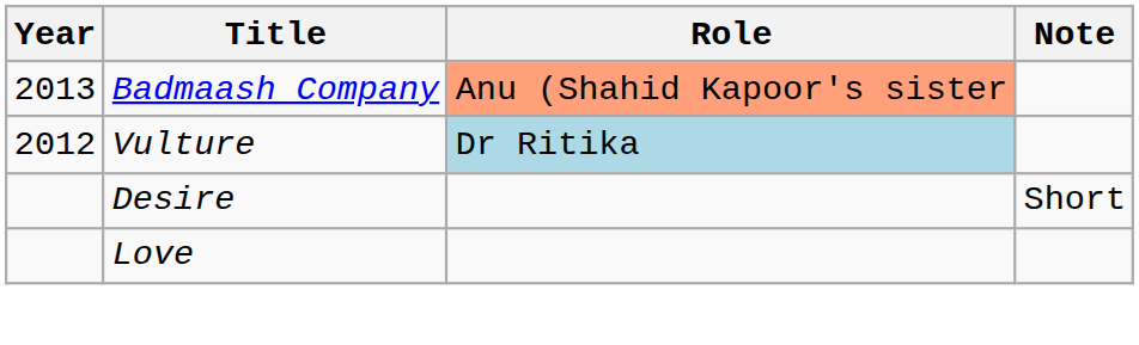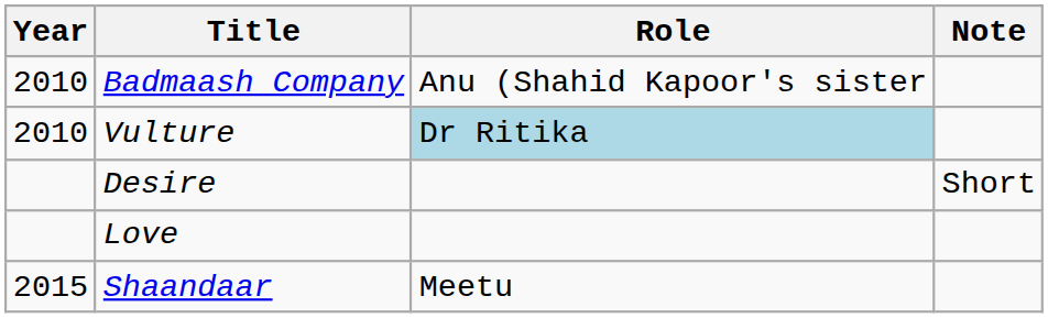 <table class="wikitable">
 <tr>
 <th>Year</th>
 <th>Title</th>
 <th>Role</th>
 <th>Note</th>
 </tr>
 <tr>
-<td>2013</td>
+<td>2010</td>
 <td><em><a href='#'>Badmaash Company</a></em></td>
-<td style="background: lightsalmon;">Anu (Shahid Kapoor's sister</td>
+<td>Anu (Shahid Kapoor's sister</td>
 <td></td>
 </tr>
 <tr>
-<td>2012</td>
+<td>2010</td>
 <td><em>Vulture</em></td>
 <td style="background: lightblue;">Dr Ritika</td>
 <td></td>
 </tr>
 <tr>
 <td></td>
 <td><em>Desire</em></td>
 <td></td>
 <td>Short</td>
 </tr>
 <tr>
 <td></td>
 <td><em>Love</em></td>
 <td></td>
 <td></td>
 </tr>
+<tr>
+<td>2015</td>
+<td><em><a href='#'>Shaandaar</a></em></td>
+<td>Meetu</td>
+<td></td>
+</tr>
 </table>
